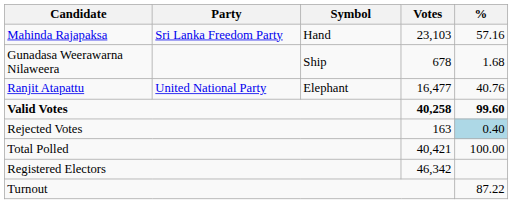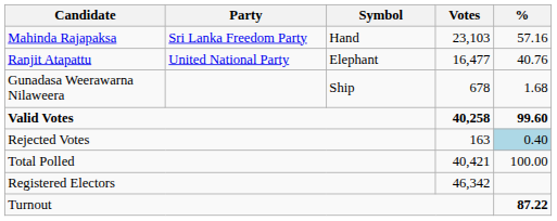 <table class="wikitable" border="1" style="text-align:right;">
 <tr>
 <th align=left width="180">Candidate</th>
 <th align=left width="180">Party</th>
 <th align=left width="120">Symbol</th>
 <th align=left width="60">Votes</th>
 <th align=left width="60">%</th>
 </tr>
 <tr>
 <td align=left><a href='#'>Mahinda Rajapaksa</a></td>
 <td align=left><a href='#'>Sri Lanka Freedom Party</a></td>
 <td align=left>Hand</td>
 <td align=right>23,103</td>
 <td align=right>57.16</td>
 </tr>
 <tr>
+<td align=left><a href='#'>Ranjit Atapattu</a></td>
+<td align=left><a href='#'>United National Party</a></td>
+<td align=left>Elephant</td>
+<td align=right>16,477</td>
+<td align=right>40.76</td>
+</tr>
+<tr>
 <td align=left>Gunadasa Weerawarna Nilaweera</td>
 <td align=left></td>
 <td align=left>Ship</td>
 <td align=right>678</td>
 <td align=right>1.68</td>
-</tr>
-<tr>
-<td align=left><a href='#'>Ranjit Atapattu</a></td>
-<td align=left><a href='#'>United National Party</a></td>
-<td align=left>Elephant</td>
-<td align=right>16,477</td>
-<td align=right>40.76</td>
 </tr>
 <tr>
 <td align=left colspan=3><strong>Valid Votes</strong></td>
 <td align=right><strong>40,258</strong></td>
 <td align=right><strong>99.60</strong></td>
 </tr>
 <tr>
 <td align=left colspan=3>Rejected Votes</td>
 <td align=right>163</td>
 <td align=right style="background: lightblue;">0.40</td>
 </tr>
 <tr>
 <td align=left colspan=3>Total Polled</td>
 <td align=right>40,421</td>
 <td align=right>100.00</td>
 </tr>
 <tr>
 <td align=left colspan=3>Registered Electors</td>
 <td align=right>46,342</td>
 <td></td>
 </tr>
 <tr>
 <td align=left colspan=4>Turnout</td>
-<td align=right>87.22</td>
+<td align=right><strong>87.22</strong></td>
 </tr>
 </table>
